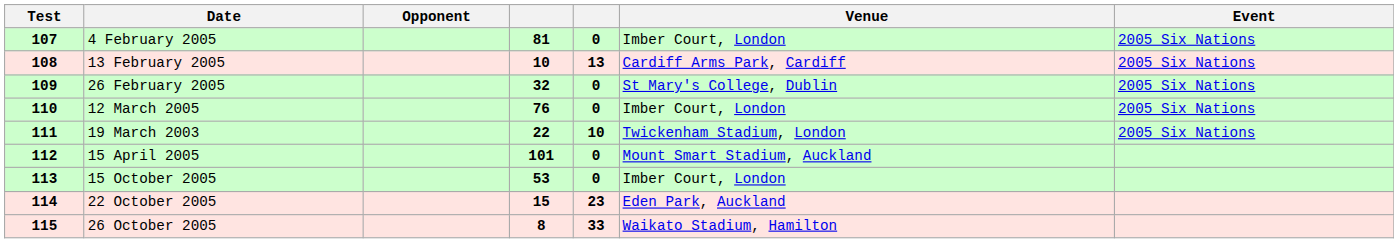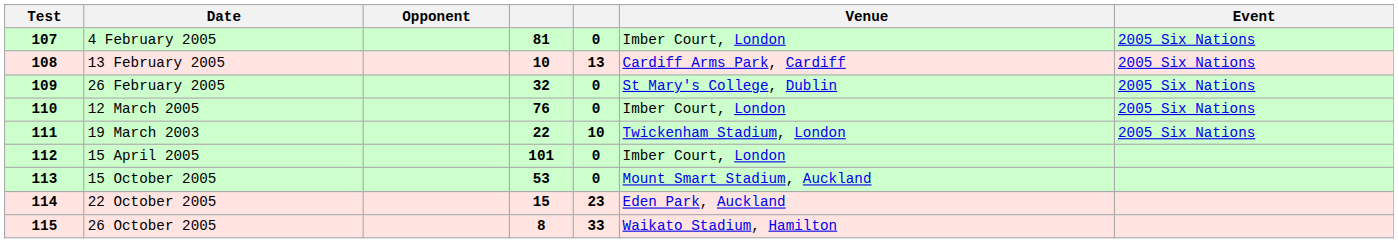 <table class="wikitable sortable" style="width:100%">
 <tr>
 <th>Test</th>
 <th>Date</th>
 <th>Opponent</th>
 <th></th>
 <th></th>
 <th>Venue</th>
 <th>Event</th>
 </tr>
 <tr bgcolor=#ccffcc>
 <td align="center"><strong>107</strong></td>
 <td>4 February 2005</td>
 <td></td>
 <td align="center"><strong>81</strong></td>
 <td align="center"><strong>0</strong></td>
 <td>Imber Court, <a href='#'>London</a></td>
 <td><a href='#'>2005 Six Nations</a></td>
 </tr>
 <tr bgcolor=#ffe4e1>
 <td align="center"><strong>108</strong></td>
 <td>13 February 2005</td>
 <td></td>
 <td align="center"><strong>10</strong></td>
 <td align="center"><strong>13</strong></td>
 <td><a href='#'>Cardiff Arms Park</a>, <a href='#'>Cardiff</a></td>
 <td><a href='#'>2005 Six Nations</a></td>
 </tr>
 <tr bgcolor=#ccffcc>
 <td align="center"><strong>109</strong></td>
 <td>26 February 2005</td>
 <td></td>
 <td align="center"><strong>32</strong></td>
 <td align="center"><strong>0</strong></td>
 <td><a href='#'>St Mary's College</a>, <a href='#'>Dublin</a></td>
 <td><a href='#'>2005 Six Nations</a></td>
 </tr>
 <tr bgcolor=#ccffcc>
 <td align="center"><strong>110</strong></td>
 <td>12 March 2005</td>
 <td></td>
 <td align="center"><strong>76</strong></td>
 <td align="center"><strong>0</strong></td>
 <td>Imber Court, <a href='#'>London</a></td>
 <td><a href='#'>2005 Six Nations</a></td>
 </tr>
 <tr bgcolor=#ccffcc>
 <td align="center"><strong>111</strong></td>
 <td>19 March 2003</td>
 <td></td>
 <td align="center"><strong>22</strong></td>
 <td align="center"><strong>10</strong></td>
 <td><a href='#'>Twickenham Stadium</a>, <a href='#'>London</a></td>
 <td><a href='#'>2005 Six Nations</a></td>
 </tr>
 <tr bgcolor=#ccffcc>
 <td align="center"><strong>112</strong></td>
 <td>15 April 2005</td>
 <td></td>
 <td align="center"><strong>101</strong></td>
 <td align="center"><strong>0</strong></td>
-<td><a href='#'>Mount Smart Stadium</a>, <a href='#'>Auckland</a></td>
+<td>Imber Court, <a href='#'>London</a></td>
 <td></td>
 </tr>
 <tr bgcolor=#ccffcc>
 <td align="center"><strong>113</strong></td>
 <td>15 October 2005</td>
 <td></td>
 <td align="center"><strong>53</strong></td>
 <td align="center"><strong>0</strong></td>
-<td>Imber Court, <a href='#'>London</a></td>
+<td><a href='#'>Mount Smart Stadium</a>, <a href='#'>Auckland</a></td>
 <td></td>
 </tr>
 <tr bgcolor=#ffe4e1>
 <td align="center"><strong>114</strong></td>
 <td>22 October 2005</td>
 <td></td>
 <td align="center"><strong>15</strong></td>
 <td align="center"><strong>23</strong></td>
 <td><a href='#'>Eden Park</a>, <a href='#'>Auckland</a></td>
 <td></td>
 </tr>
 <tr bgcolor=#ffe4e1>
 <td align="center"><strong>115</strong></td>
 <td>26 October 2005</td>
 <td></td>
 <td align="center"><strong>8</strong></td>
 <td align="center"><strong>33</strong></td>
 <td><a href='#'>Waikato Stadium</a>, <a href='#'>Hamilton</a></td>
 <td></td>
 </tr>
 </table>
